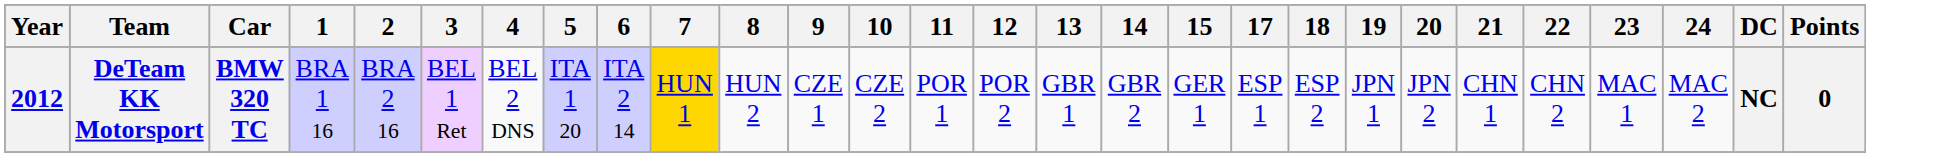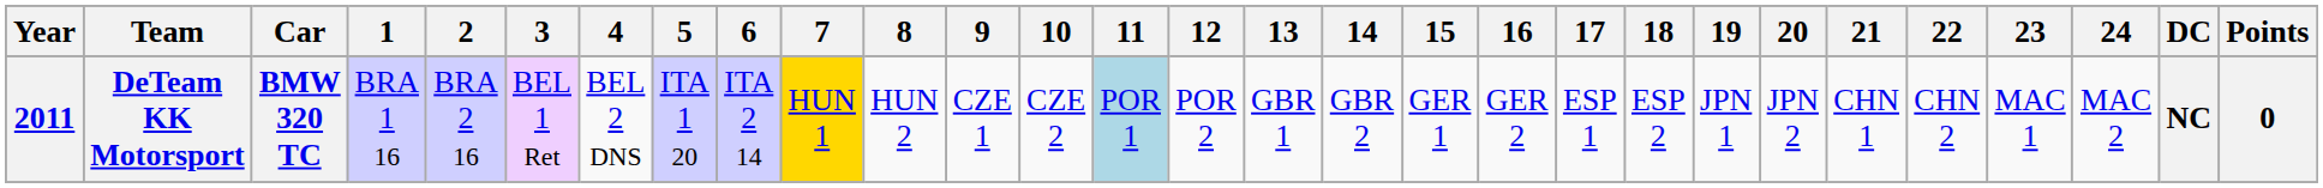 <table class="wikitable" style="text-align:center; font-size:85%">
 <tr>
 <th>Year</th>
 <th>Team</th>
 <th>Car</th>
 <th>1</th>
 <th>2</th>
 <th>3</th>
 <th>4</th>
 <th>5</th>
 <th>6</th>
 <th>7</th>
 <th>8</th>
 <th>9</th>
 <th>10</th>
 <th>11</th>
 <th>12</th>
 <th>13</th>
 <th>14</th>
 <th>15</th>
+<th>16</th>
 <th>17</th>
 <th>18</th>
 <th>19</th>
 <th>20</th>
 <th>21</th>
 <th>22</th>
 <th>23</th>
 <th>24</th>
 <th>DC</th>
 <th>Points</th>
 </tr>
 <tr>
-<th><a href='#'>2012</a></th>
+<th><a href='#'>2011</a></th>
 <th><a href='#'>DeTeam KK Motorsport</a></th>
 <th><a href='#'>BMW 320 TC</a></th>
 <td style="background:#cfcfff;"><a href='#'>BRA<br>1</a><br><small>16</small></td>
 <td style="background:#cfcfff;"><a href='#'>BRA<br>2</a><br><small>16</small></td>
 <td style="background:#EFCFFF;"><a href='#'>BEL<br>1</a><br><small>Ret</small></td>
 <td><a href='#'>BEL<br>2</a><br><small>DNS</small></td>
 <td style="background:#cfcfff;"><a href='#'>ITA<br>1</a><br><small>20</small></td>
 <td style="background:#cfcfff;"><a href='#'>ITA<br>2</a><br><small>14</small></td>
 <td style="background: gold;"><a href='#'>HUN<br>1</a><br><small></small></td>
 <td><a href='#'>HUN<br>2</a><br><small></small></td>
 <td><a href='#'>CZE<br>1</a><br><small></small></td>
 <td><a href='#'>CZE<br>2</a><br><small></small></td>
-<td><a href='#'>POR<br>1</a><br><small></small></td>
+<td style="background: lightblue;"><a href='#'>POR<br>1</a><br><small></small></td>
 <td><a href='#'>POR<br>2</a><br><small></small></td>
 <td><a href='#'>GBR<br>1</a><br><small></small></td>
 <td><a href='#'>GBR<br>2</a><br><small></small></td>
 <td><a href='#'>GER<br>1</a><br><small></small></td>
+<td><a href='#'>GER<br>2</a><br><small></small></td>
 <td><a href='#'>ESP<br>1</a><br><small></small></td>
 <td><a href='#'>ESP<br>2</a><br><small></small></td>
 <td><a href='#'>JPN<br>1</a><br><small></small></td>
 <td><a href='#'>JPN<br>2</a><br><small></small></td>
 <td><a href='#'>CHN<br>1</a><br><small></small></td>
 <td><a href='#'>CHN<br>2</a><br><small></small></td>
 <td><a href='#'>MAC<br>1</a><br><small></small></td>
 <td><a href='#'>MAC<br>2</a><br><small></small></td>
 <th>NC</th>
 <th>0</th>
 </tr>
 </table>
